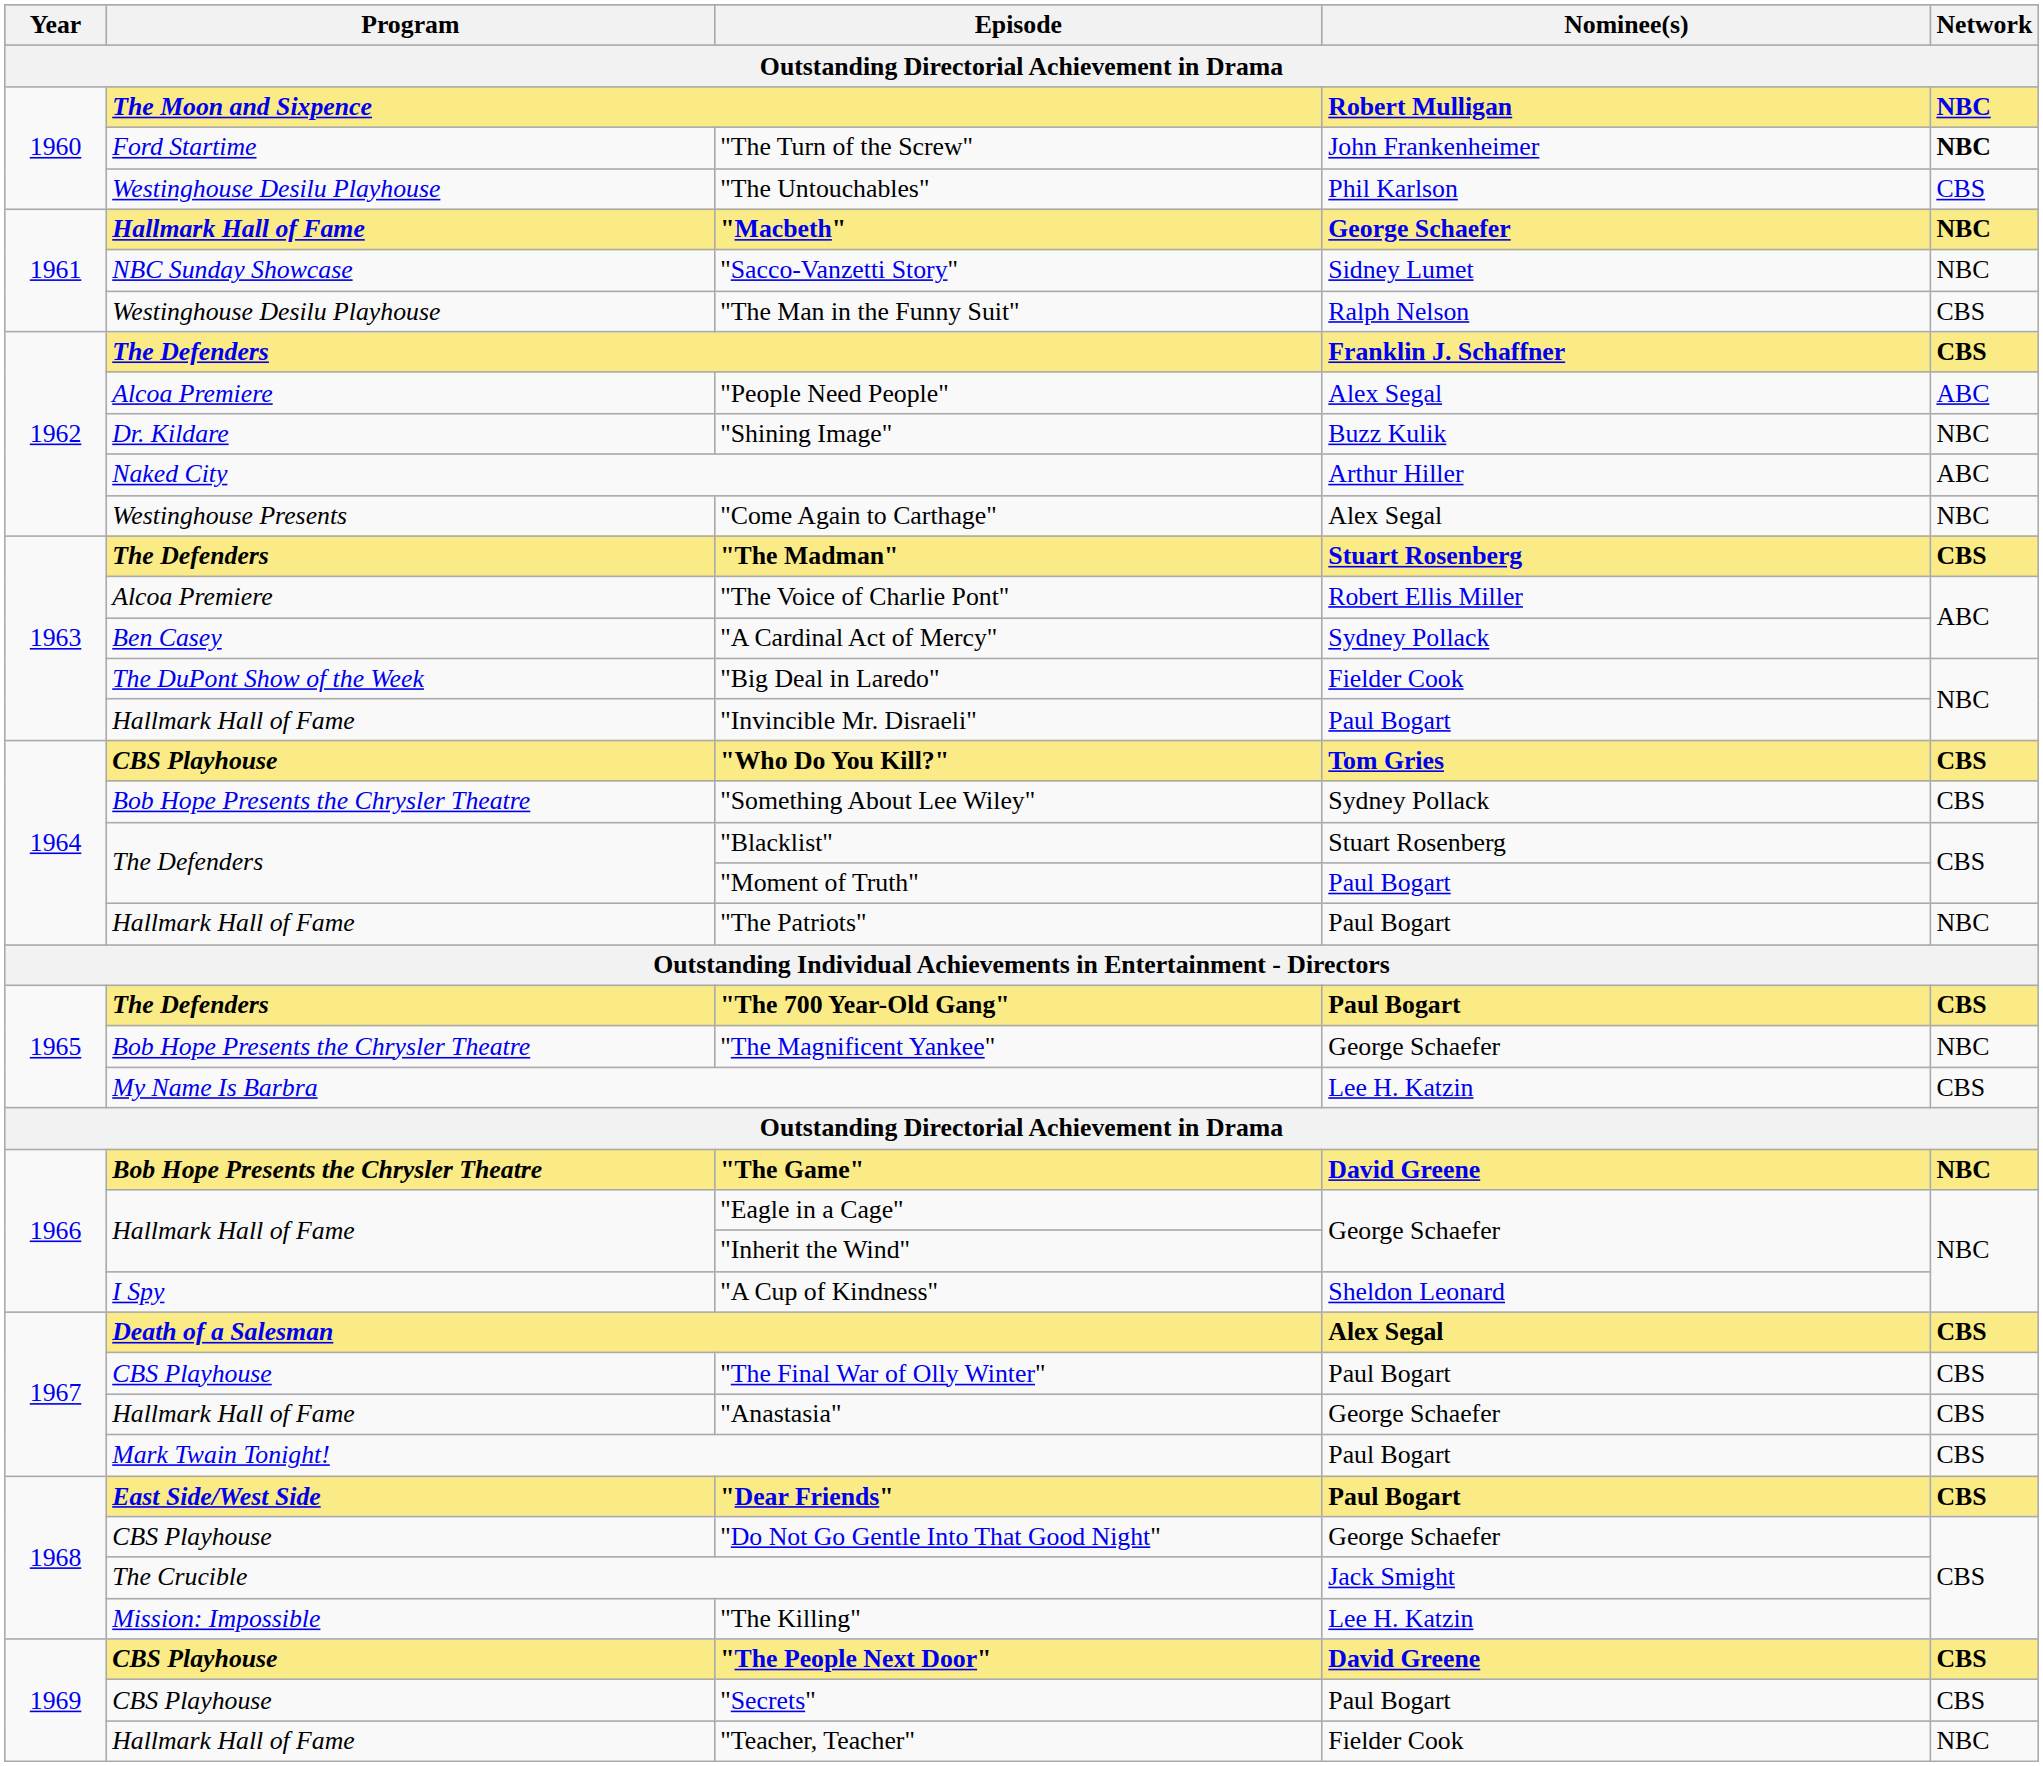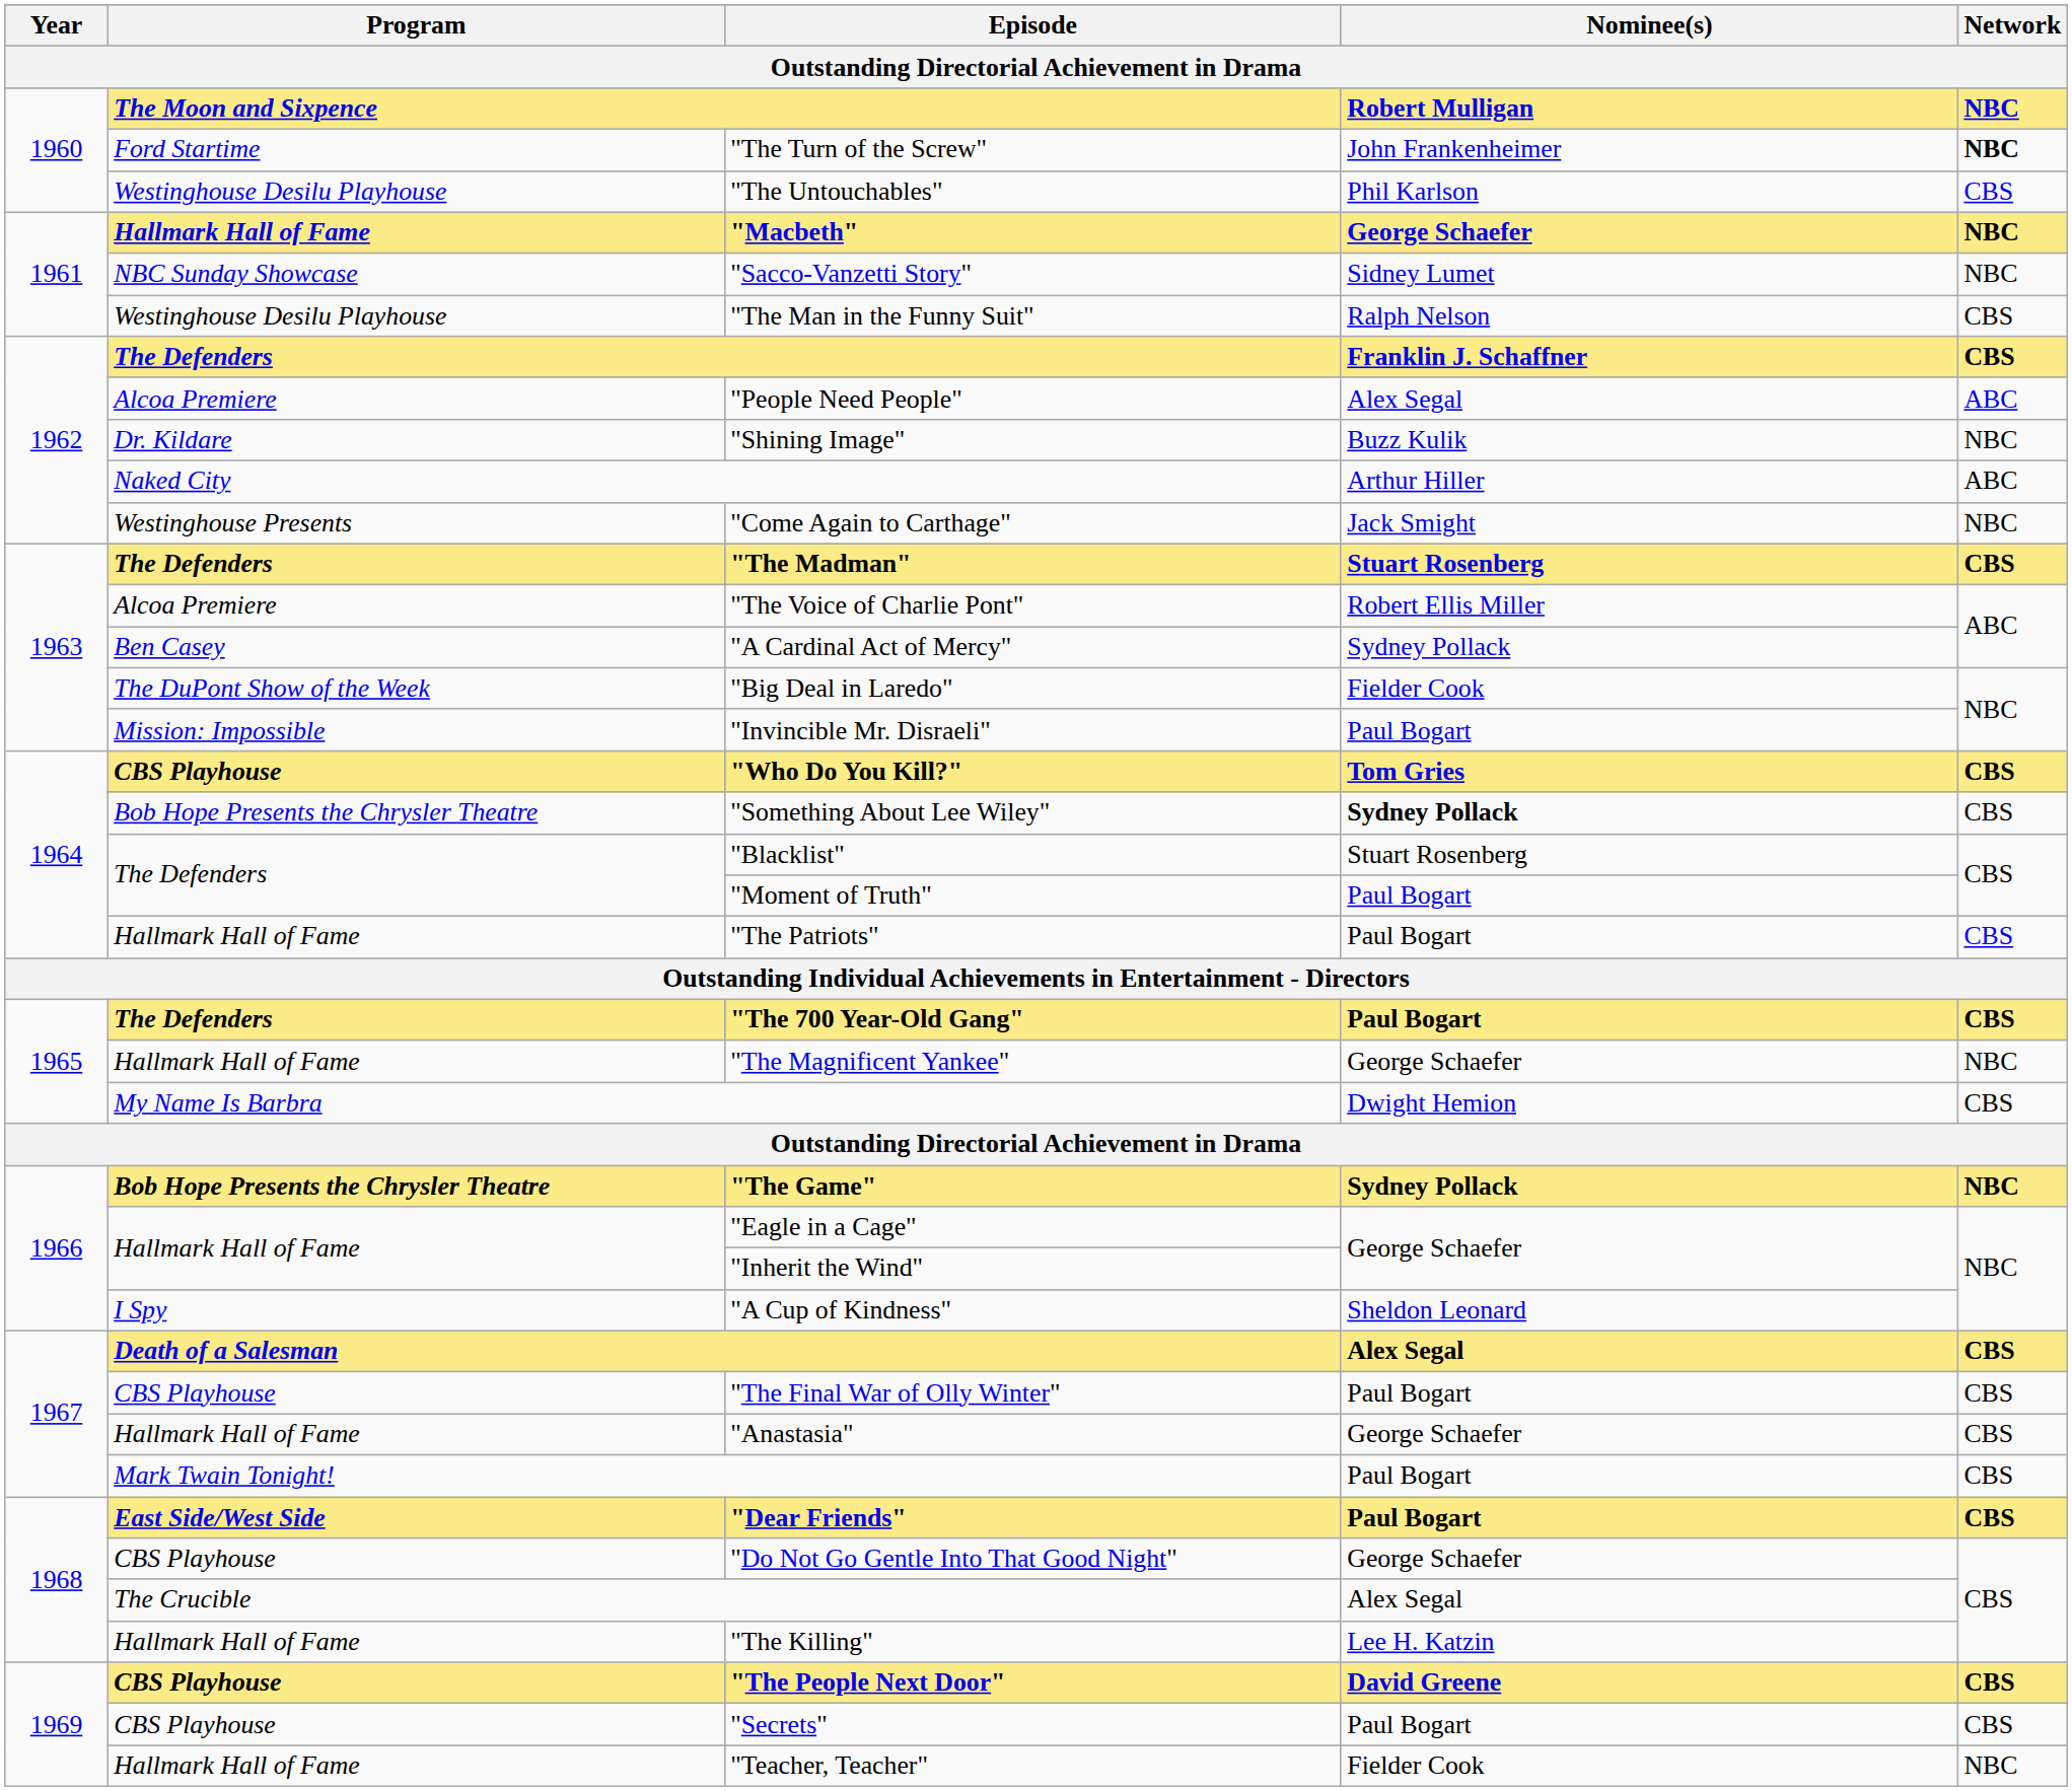 <table class="wikitable" style="width:100%">
 <tr bgcolor="#bebebe">
 <th width="5%">Year</th>
 <th width="30%">Program</th>
 <th width="30%">Episode</th>
 <th width="30%">Nominee(s)</th>
 <th width="5%">Network</th>
 </tr>
 <tr>
 <th colspan=5>Outstanding Directorial Achievement in Drama</th>
 </tr>
 <tr>
 <td rowspan=3 align=center><a href='#'>1960</a></td>
 <td colspan=2 style="background:#FAEB86;"><strong><em><a href='#'>The Moon and Sixpence</a></em></strong></td>
 <td style="background:#FAEB86;"><strong><a href='#'>Robert Mulligan</a></strong></td>
 <td style="background:#FAEB86;"><strong><a href='#'>NBC</a></strong></td>
 </tr>
 <tr>
 <td><em><a href='#'>Ford Startime</a></em></td>
 <td>"The Turn of the Screw"</td>
 <td><a href='#'>John Frankenheimer</a></td>
 <td><strong>NBC</strong></td>
 </tr>
 <tr>
 <td><em><a href='#'>Westinghouse Desilu Playhouse</a></em></td>
 <td>"The Untouchables"</td>
 <td><a href='#'>Phil Karlson</a></td>
 <td><a href='#'>CBS</a></td>
 </tr>
 <tr>
 <td rowspan=3 align=center><a href='#'>1961</a></td>
 <td style="background:#FAEB86;"><strong><em><a href='#'>Hallmark Hall of Fame</a></em></strong></td>
 <td style="background:#FAEB86;"><strong>"<a href='#'>Macbeth</a>"</strong></td>
 <td style="background:#FAEB86;"><strong><a href='#'>George Schaefer</a></strong></td>
 <td style="background:#FAEB86;"><strong>NBC</strong></td>
 </tr>
 <tr>
 <td><em><a href='#'>NBC Sunday Showcase</a></em></td>
 <td>"<a href='#'>Sacco-Vanzetti Story</a>"</td>
 <td><a href='#'>Sidney Lumet</a></td>
 <td>NBC</td>
 </tr>
 <tr>
 <td><em>Westinghouse Desilu Playhouse</em></td>
 <td>"The Man in the Funny Suit"</td>
 <td><a href='#'>Ralph Nelson</a></td>
 <td>CBS</td>
 </tr>
 <tr>
 <td rowspan=5 align=center><a href='#'>1962</a></td>
 <td colspan=2 style="background:#FAEB86;"><strong><em><a href='#'>The Defenders</a></em></strong></td>
 <td style="background:#FAEB86;"><strong><a href='#'>Franklin J. Schaffner</a></strong></td>
 <td style="background:#FAEB86;"><strong>CBS</strong></td>
 </tr>
 <tr>
 <td><em><a href='#'>Alcoa Premiere</a></em></td>
 <td>"People Need People"</td>
 <td><a href='#'>Alex Segal</a></td>
 <td><a href='#'>ABC</a></td>
 </tr>
 <tr>
 <td><em><a href='#'>Dr. Kildare</a></em></td>
 <td>"Shining Image"</td>
 <td><a href='#'>Buzz Kulik</a></td>
 <td>NBC</td>
 </tr>
 <tr>
 <td colspan=2><em><a href='#'>Naked City</a></em></td>
 <td><a href='#'>Arthur Hiller</a></td>
 <td>ABC</td>
 </tr>
 <tr>
 <td><em>Westinghouse Presents</em></td>
 <td>"Come Again to Carthage"</td>
-<td>Alex Segal</td>
+<td><a href='#'>Jack Smight</a></td>
 <td>NBC</td>
 </tr>
 <tr>
 <td rowspan=5 align=center><a href='#'>1963</a></td>
 <td style="background:#FAEB86;"><strong><em>The Defenders</em></strong></td>
 <td style="background:#FAEB86;"><strong>"The Madman"</strong></td>
 <td style="background:#FAEB86;"><strong><a href='#'>Stuart Rosenberg</a></strong></td>
 <td style="background:#FAEB86;"><strong>CBS</strong></td>
 </tr>
 <tr>
 <td><em>Alcoa Premiere</em></td>
 <td>"The Voice of Charlie Pont"</td>
 <td><a href='#'>Robert Ellis Miller</a></td>
 <td rowspan=2>ABC</td>
 </tr>
 <tr>
 <td><em><a href='#'>Ben Casey</a></em></td>
 <td>"A Cardinal Act of Mercy"</td>
 <td><a href='#'>Sydney Pollack</a></td>
 </tr>
 <tr>
 <td><em><a href='#'>The DuPont Show of the Week</a></em></td>
 <td>"Big Deal in Laredo"</td>
 <td><a href='#'>Fielder Cook</a></td>
 <td rowspan=2>NBC</td>
 </tr>
 <tr>
-<td><em>Hallmark Hall of Fame</em></td>
+<td><em><a href='#'>Mission: Impossible</a></em></td>
 <td>"Invincible Mr. Disraeli"</td>
 <td><a href='#'>Paul Bogart</a></td>
 </tr>
 <tr>
 <td rowspan=5 align=center><a href='#'>1964</a></td>
 <td style="background:#FAEB86;"><strong><em>CBS Playhouse</em></strong></td>
 <td style="background:#FAEB86;"><strong>"Who Do You Kill?"</strong></td>
 <td style="background:#FAEB86;"><strong><a href='#'>Tom Gries</a></strong></td>
 <td style="background:#FAEB86;"><strong>CBS</strong></td>
 </tr>
 <tr>
 <td><em><a href='#'>Bob Hope Presents the Chrysler Theatre</a></em></td>
 <td>"Something About Lee Wiley"</td>
-<td>Sydney Pollack</td>
+<td><strong>Sydney Pollack</strong></td>
 <td>CBS</td>
 </tr>
 <tr>
 <td rowspan=2><em>The Defenders</em></td>
 <td>"Blacklist"</td>
 <td>Stuart Rosenberg</td>
 <td rowspan=2>CBS</td>
 </tr>
 <tr>
 <td>"Moment of Truth"</td>
 <td><a href='#'>Paul Bogart</a></td>
 </tr>
 <tr>
 <td><em>Hallmark Hall of Fame</em></td>
 <td>"The Patriots"</td>
 <td>Paul Bogart</td>
-<td>NBC</td>
+<td><a href='#'>CBS</a></td>
 </tr>
 <tr>
 <th colspan=5>Outstanding Individual Achievements in Entertainment - Directors</th>
 </tr>
 <tr>
 <td rowspan=3 align=center><a href='#'>1965</a></td>
 <td style="background:#FAEB86;"><strong><em>The Defenders</em></strong></td>
 <td style="background:#FAEB86;"><strong>"The 700 Year-Old Gang"</strong></td>
 <td style="background:#FAEB86;"><strong>Paul Bogart</strong></td>
 <td style="background:#FAEB86;"><strong>CBS</strong></td>
 </tr>
 <tr>
-<td><em><a href='#'>Bob Hope Presents the Chrysler Theatre</a></em></td>
+<td><em>Hallmark Hall of Fame</em></td>
 <td>"<a href='#'>The Magnificent Yankee</a>"</td>
 <td>George Schaefer</td>
 <td>NBC</td>
 </tr>
 <tr>
 <td colspan=2><em><a href='#'>My Name Is Barbra</a></em></td>
-<td><a href='#'>Lee H. Katzin</a></td>
+<td><a href='#'>Dwight Hemion</a></td>
 <td>CBS</td>
 </tr>
 <tr>
 <th colspan=5>Outstanding Directorial Achievement in Drama</th>
 </tr>
 <tr>
 <td rowspan=4 align=center><a href='#'>1966</a></td>
 <td style="background:#FAEB86;"><strong><em>Bob Hope Presents the Chrysler Theatre</em></strong></td>
 <td style="background:#FAEB86;"><strong>"The Game"</strong></td>
-<td style="background:#FAEB86;"><strong><a href='#'>David Greene</a></strong></td>
+<td style="background:#FAEB86;"><strong>Sydney Pollack</strong></td>
 <td style="background:#FAEB86;"><strong>NBC</strong></td>
 </tr>
 <tr>
 <td rowspan=2><em>Hallmark Hall of Fame</em></td>
 <td>"Eagle in a Cage"</td>
 <td rowspan=2>George Schaefer</td>
 <td rowspan=3>NBC</td>
 </tr>
 <tr>
 <td>"Inherit the Wind"</td>
 </tr>
 <tr>
 <td><em><a href='#'>I Spy</a></em></td>
 <td>"A Cup of Kindness"</td>
 <td><a href='#'>Sheldon Leonard</a></td>
 </tr>
 <tr>
 <td rowspan=4 align=center><a href='#'>1967</a></td>
 <td colspan=2 style="background:#FAEB86;"><strong><em><a href='#'>Death of a Salesman</a></em></strong></td>
 <td style="background:#FAEB86;"><strong>Alex Segal</strong></td>
 <td style="background:#FAEB86;"><strong>CBS</strong></td>
 </tr>
 <tr>
 <td><em><a href='#'>CBS Playhouse</a></em></td>
 <td>"<a href='#'>The Final War of Olly Winter</a>"</td>
 <td>Paul Bogart</td>
 <td>CBS</td>
 </tr>
 <tr>
 <td><em>Hallmark Hall of Fame</em></td>
 <td>"Anastasia"</td>
 <td>George Schaefer</td>
 <td>CBS</td>
 </tr>
 <tr>
 <td colspan=2><em><a href='#'>Mark Twain Tonight!</a></em></td>
 <td>Paul Bogart</td>
 <td>CBS</td>
 </tr>
 <tr>
 <td rowspan=4 align=center><a href='#'>1968</a></td>
 <td style="background:#FAEB86;"><strong><em><a href='#'>East Side/West Side</a></em></strong></td>
 <td style="background:#FAEB86;"><strong>"<a href='#'>Dear Friends</a>"</strong></td>
 <td style="background:#FAEB86;"><strong>Paul Bogart</strong></td>
 <td style="background:#FAEB86;"><strong>CBS</strong></td>
 </tr>
 <tr>
 <td><em>CBS Playhouse</em></td>
 <td>"<a href='#'>Do Not Go Gentle Into That Good Night</a>"</td>
 <td>George Schaefer</td>
 <td rowspan=3>CBS</td>
 </tr>
 <tr>
 <td colspan=2><em>The Crucible</em></td>
-<td><a href='#'>Jack Smight</a></td>
+<td>Alex Segal</td>
 </tr>
 <tr>
-<td><em><a href='#'>Mission: Impossible</a></em></td>
+<td><em>Hallmark Hall of Fame</em></td>
 <td>"The Killing"</td>
 <td><a href='#'>Lee H. Katzin</a></td>
 </tr>
 <tr>
 <td rowspan=3 align=center><a href='#'>1969</a></td>
 <td style="background:#FAEB86;"><strong><em>CBS Playhouse</em></strong></td>
 <td style="background:#FAEB86;"><strong>"<a href='#'>The People Next Door</a>"</strong></td>
 <td style="background:#FAEB86;"><strong><a href='#'>David Greene</a></strong></td>
 <td style="background:#FAEB86;"><strong>CBS</strong></td>
 </tr>
 <tr>
 <td><em>CBS Playhouse</em></td>
 <td>"<a href='#'>Secrets</a>"</td>
 <td>Paul Bogart</td>
 <td>CBS</td>
 </tr>
 <tr>
 <td><em>Hallmark Hall of Fame</em></td>
 <td>"Teacher, Teacher"</td>
 <td>Fielder Cook</td>
 <td>NBC</td>
 </tr>
 </table>
